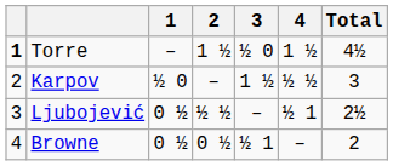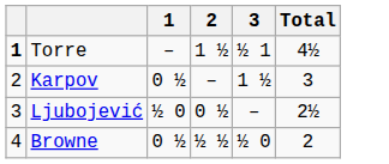 <table class="wikitable" style="margin-left:4em;">
 <tr>
 <th></th>
 <th></th>
 <th>1</th>
 <th>2</th>
 <th>3</th>
-<th>4</th>
 <th>Total</th>
 </tr>
 <tr align=center>
 <td><strong>1</strong></td>
 <td align=left>Torre</td>
 <td>–</td>
 <td>1 ½</td>
-<td>½ 0</td>
-<td>1 ½</td>
+<td>½ 1</td>
 <td>4½</td>
 </tr>
 <tr align=center>
 <td>2</td>
 <td align=left><a href='#'>Karpov</a></td>
-<td>½ 0</td>
+<td>0 ½</td>
 <td>–</td>
 <td>1 ½</td>
-<td>½ ½</td>
 <td>3</td>
 </tr>
 <tr align=center>
 <td>3</td>
 <td align=left><a href='#'>Ljubojević</a></td>
+<td>½ 0</td>
 <td>0 ½</td>
-<td>½ ½</td>
 <td>–</td>
-<td>½ 1</td>
 <td>2½</td>
 </tr>
 <tr align=center>
 <td>4</td>
 <td align=left><a href='#'>Browne</a></td>
 <td>0 ½</td>
-<td>0 ½</td>
-<td>½ 1</td>
-<td>–</td>
+<td>½ ½</td>
+<td>½ 0</td>
 <td>2</td>
 </tr>
 </table>
